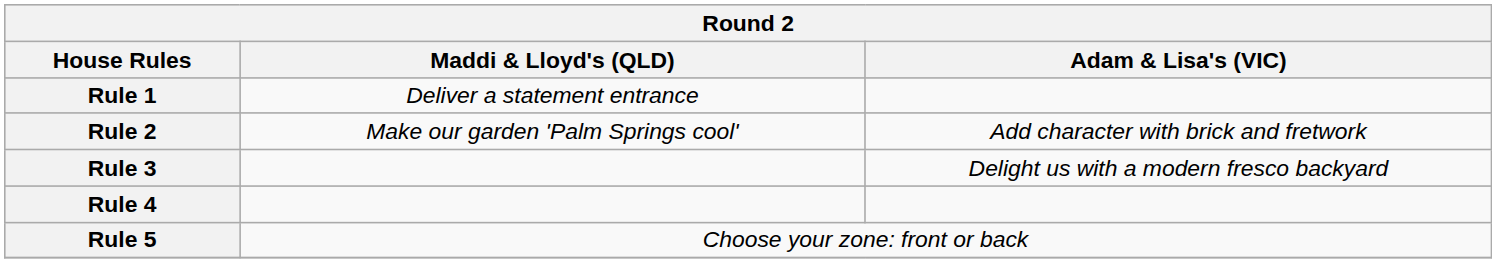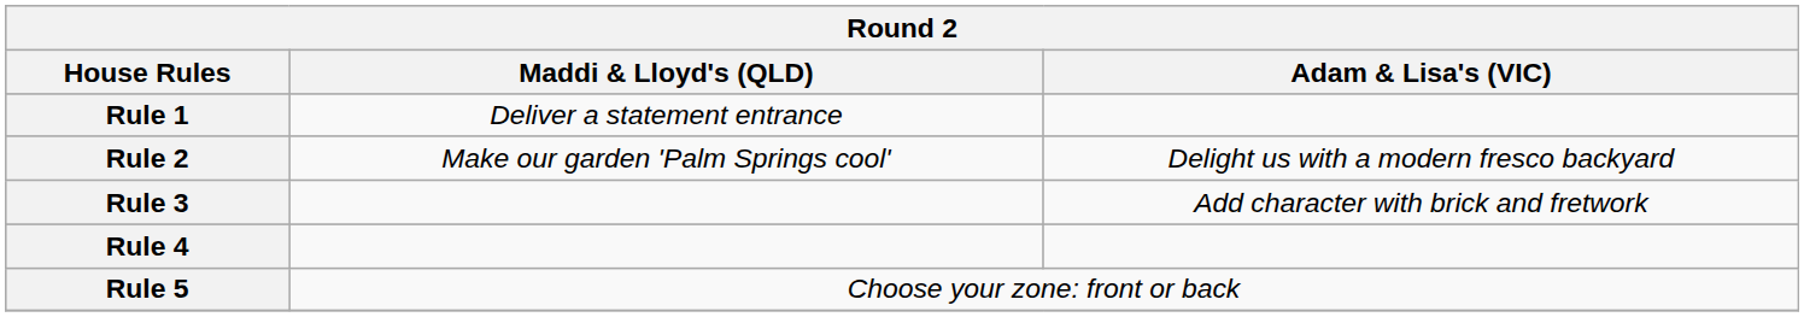 <table class="wikitable plainrowheaders" style="text-align:center; font-size:90%; width:65em;">
 <tr>
 <th colspan="3" >Round 2</th>
 </tr>
 <tr>
 <th style="width:15%;">House Rules</th>
 <th style="width:40%;">Maddi & Lloyd's (QLD)</th>
 <th style="width:40%;">Adam & Lisa's (VIC)</th>
 </tr>
 <tr>
 <th>Rule 1</th>
 <td><em>Deliver a statement entrance</em></td>
 <td></td>
 </tr>
 <tr>
 <th>Rule 2</th>
 <td><em>Make our garden 'Palm Springs cool' </em></td>
-<td><em>Add character with brick and fretwork</em></td>
+<td><em>Delight us with a modern fresco backyard</em></td>
 </tr>
 <tr>
 <th>Rule 3</th>
 <td></td>
-<td><em>Delight us with a modern fresco backyard</em></td>
+<td><em>Add character with brick and fretwork</em></td>
 </tr>
 <tr>
 <th>Rule 4</th>
 <td></td>
 <td></td>
 </tr>
 <tr>
 <th>Rule 5</th>
 <td colspan="2"><em>Choose your zone: front or back</em></td>
 </tr>
 <tr>
 </tr>
 </table>
